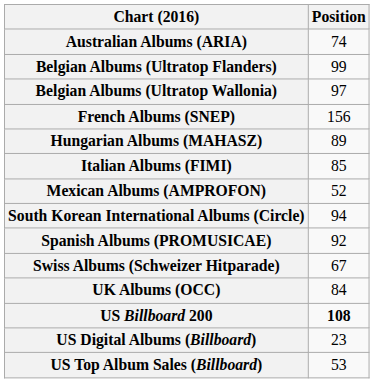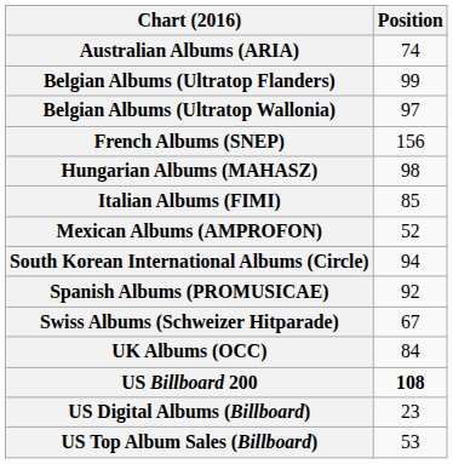 <table class="wikitable sortable plainrowheaders" style="text-align:center">
 <tr>
 <th scope="col">Chart (2016)</th>
 <th scope="col">Position</th>
 </tr>
 <tr>
 <th scope="row">Australian Albums (ARIA)</th>
 <td>74</td>
 </tr>
 <tr>
 <th scope="row">Belgian Albums (Ultratop Flanders)</th>
 <td>99</td>
 </tr>
 <tr>
 <th scope="row">Belgian Albums (Ultratop Wallonia)</th>
 <td>97</td>
 </tr>
 <tr>
 <th scope="row">French Albums (SNEP)</th>
 <td>156</td>
 </tr>
 <tr>
 <th scope="row">Hungarian Albums (MAHASZ)</th>
-<td>89</td>
+<td>98</td>
 </tr>
 <tr>
 <th scope="row">Italian Albums (FIMI)</th>
 <td>85</td>
 </tr>
 <tr>
 <th scope="row">Mexican Albums (AMPROFON)</th>
 <td>52</td>
 </tr>
 <tr>
 <th scope="row">South Korean International Albums (Circle)</th>
 <td>94</td>
 </tr>
 <tr>
 <th scope="row">Spanish Albums (PROMUSICAE)</th>
 <td>92</td>
 </tr>
 <tr>
 <th scope="row">Swiss Albums (Schweizer Hitparade)</th>
 <td>67</td>
 </tr>
 <tr>
 <th scope="row">UK Albums (OCC)</th>
 <td>84</td>
 </tr>
 <tr>
 <th scope="row">US <em>Billboard</em> 200</th>
 <td><strong>108</strong></td>
 </tr>
 <tr>
 <th scope="row">US Digital Albums (<em>Billboard</em>)</th>
 <td>23</td>
 </tr>
 <tr>
 <th scope="row">US Top Album Sales (<em>Billboard</em>)</th>
 <td>53</td>
 </tr>
 </table>
